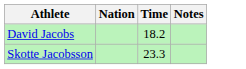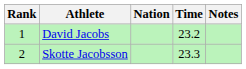 <table class="wikitable sortable" style="text-align:center">
 <tr>
+<th>Rank</th>
 <th>Athlete</th>
 <th>Nation</th>
 <th>Time</th>
 <th>Notes</th>
 </tr>
 <tr bgcolor=bbf3bb>
+<td>1</td>
 <td align=left><a href='#'>David Jacobs</a></td>
 <td align=left></td>
-<td>18.2</td>
+<td>23.2</td>
 <td></td>
 </tr>
 <tr bgcolor=bbf3bb>
+<td>2</td>
 <td align=left><a href='#'>Skotte Jacobsson</a></td>
 <td align=left></td>
 <td>23.3</td>
 <td></td>
 </tr>
 </table>
